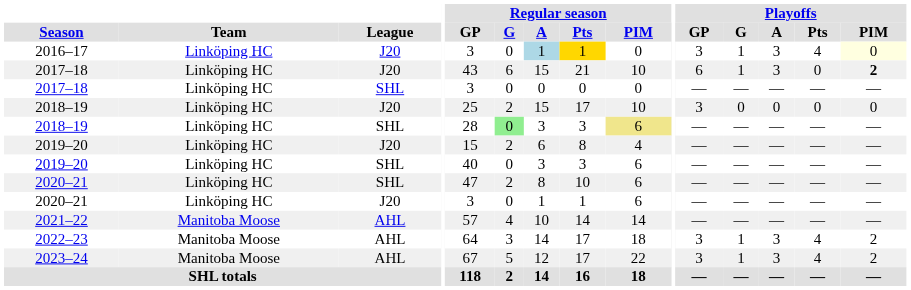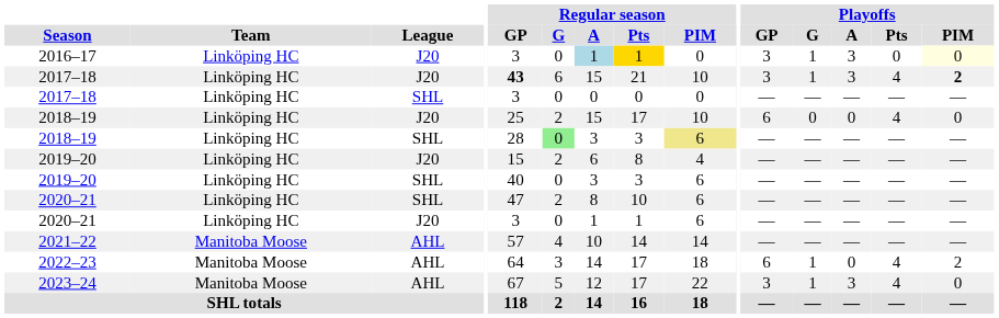 <table border="0" cellpadding="1" cellspacing="0" style="text-align:center; width:60em">
 <tr bgcolor="#e0e0e0">
 <th colspan="3" bgcolor="#ffffff"></th>
 <th rowspan="99" bgcolor="#ffffff"></th>
 <th colspan="5"><a href='#'>Regular season</a></th>
 <th rowspan="99" bgcolor="#ffffff"></th>
 <th colspan="5"><a href='#'>Playoffs</a></th>
 </tr>
 <tr bgcolor="#e0e0e0">
 <th><a href='#'>Season</a></th>
 <th>Team</th>
 <th>League</th>
 <th>GP</th>
 <th><a href='#'>G</a></th>
 <th><a href='#'>A</a></th>
 <th><a href='#'>Pts</a></th>
 <th><a href='#'>PIM</a></th>
 <th>GP</th>
 <th>G</th>
 <th>A</th>
 <th>Pts</th>
 <th>PIM</th>
 </tr>
 <tr>
 <td>2016–17</td>
 <td><a href='#'>Linköping HC</a></td>
 <td><a href='#'>J20</a></td>
 <td>3</td>
 <td>0</td>
 <td style="background: lightblue;">1</td>
 <td style="background: gold;">1</td>
 <td>0</td>
 <td>3</td>
 <td>1</td>
 <td>3</td>
-<td>4</td>
+<td>0</td>
 <td style="background: lightyellow;">0</td>
 </tr>
 <tr style="background:#f0f0f0;">
 <td>2017–18</td>
 <td>Linköping HC</td>
 <td>J20</td>
-<td>43</td>
+<td><strong>43</strong></td>
 <td>6</td>
 <td>15</td>
 <td>21</td>
 <td>10</td>
-<td>6</td>
+<td>3</td>
 <td>1</td>
 <td>3</td>
-<td>0</td>
+<td>4</td>
 <td><strong>2</strong></td>
 </tr>
 <tr>
 <td><a href='#'>2017–18</a></td>
 <td>Linköping HC</td>
 <td><a href='#'>SHL</a></td>
 <td>3</td>
 <td>0</td>
 <td>0</td>
 <td>0</td>
 <td>0</td>
 <td>—</td>
 <td>—</td>
 <td>—</td>
 <td>—</td>
 <td>—</td>
 </tr>
 <tr style="background:#f0f0f0;">
 <td>2018–19</td>
 <td>Linköping HC</td>
 <td>J20</td>
 <td>25</td>
 <td>2</td>
 <td>15</td>
 <td>17</td>
 <td>10</td>
-<td>3</td>
+<td>6</td>
 <td>0</td>
 <td>0</td>
-<td>0</td>
+<td>4</td>
 <td>0</td>
 </tr>
 <tr>
 <td><a href='#'>2018–19</a></td>
 <td>Linköping HC</td>
 <td>SHL</td>
 <td>28</td>
 <td style="background: lightgreen;">0</td>
 <td>3</td>
 <td>3</td>
 <td style="background: khaki;">6</td>
 <td>—</td>
 <td>—</td>
 <td>—</td>
 <td>—</td>
 <td>—</td>
 </tr>
 <tr style="background:#f0f0f0;">
 <td>2019–20</td>
 <td>Linköping HC</td>
 <td>J20</td>
 <td>15</td>
 <td>2</td>
 <td>6</td>
 <td>8</td>
 <td>4</td>
 <td>—</td>
 <td>—</td>
 <td>—</td>
 <td>—</td>
 <td>—</td>
 </tr>
 <tr>
 <td><a href='#'>2019–20</a></td>
 <td>Linköping HC</td>
 <td>SHL</td>
 <td>40</td>
 <td>0</td>
 <td>3</td>
 <td>3</td>
 <td>6</td>
 <td>—</td>
 <td>—</td>
 <td>—</td>
 <td>—</td>
 <td>—</td>
 </tr>
 <tr style="background:#f0f0f0;">
 <td><a href='#'>2020–21</a></td>
 <td>Linköping HC</td>
 <td>SHL</td>
 <td>47</td>
 <td>2</td>
 <td>8</td>
 <td>10</td>
 <td>6</td>
 <td>—</td>
 <td>—</td>
 <td>—</td>
 <td>—</td>
 <td>—</td>
 </tr>
 <tr>
 <td>2020–21</td>
 <td>Linköping HC</td>
 <td>J20</td>
 <td>3</td>
 <td>0</td>
 <td>1</td>
 <td>1</td>
 <td>6</td>
 <td>—</td>
 <td>—</td>
 <td>—</td>
 <td>—</td>
 <td>—</td>
 </tr>
 <tr style="background:#f0f0f0;">
 <td><a href='#'>2021–22</a></td>
 <td><a href='#'>Manitoba Moose</a></td>
 <td><a href='#'>AHL</a></td>
 <td>57</td>
 <td>4</td>
 <td>10</td>
 <td>14</td>
 <td>14</td>
 <td>—</td>
 <td>—</td>
 <td>—</td>
 <td>—</td>
 <td>—</td>
 </tr>
 <tr>
 <td><a href='#'>2022–23</a></td>
 <td>Manitoba Moose</td>
 <td>AHL</td>
 <td>64</td>
 <td>3</td>
 <td>14</td>
 <td>17</td>
 <td>18</td>
-<td>3</td>
+<td>6</td>
 <td>1</td>
-<td>3</td>
+<td>0</td>
 <td>4</td>
 <td>2</td>
 </tr>
 <tr style="background:#f0f0f0;">
 <td><a href='#'>2023–24</a></td>
 <td>Manitoba Moose</td>
 <td>AHL</td>
 <td>67</td>
 <td>5</td>
 <td>12</td>
 <td>17</td>
 <td>22</td>
 <td>3</td>
 <td>1</td>
 <td>3</td>
 <td>4</td>
-<td>2</td>
+<td>0</td>
 </tr>
 <tr bgcolor="#e0e0e0">
 <th colspan="3">SHL totals</th>
 <th>118</th>
 <th>2</th>
 <th>14</th>
 <th>16</th>
 <th>18</th>
 <th>—</th>
 <th>—</th>
 <th>—</th>
 <th>—</th>
 <th>—</th>
 </tr>
 </table>
